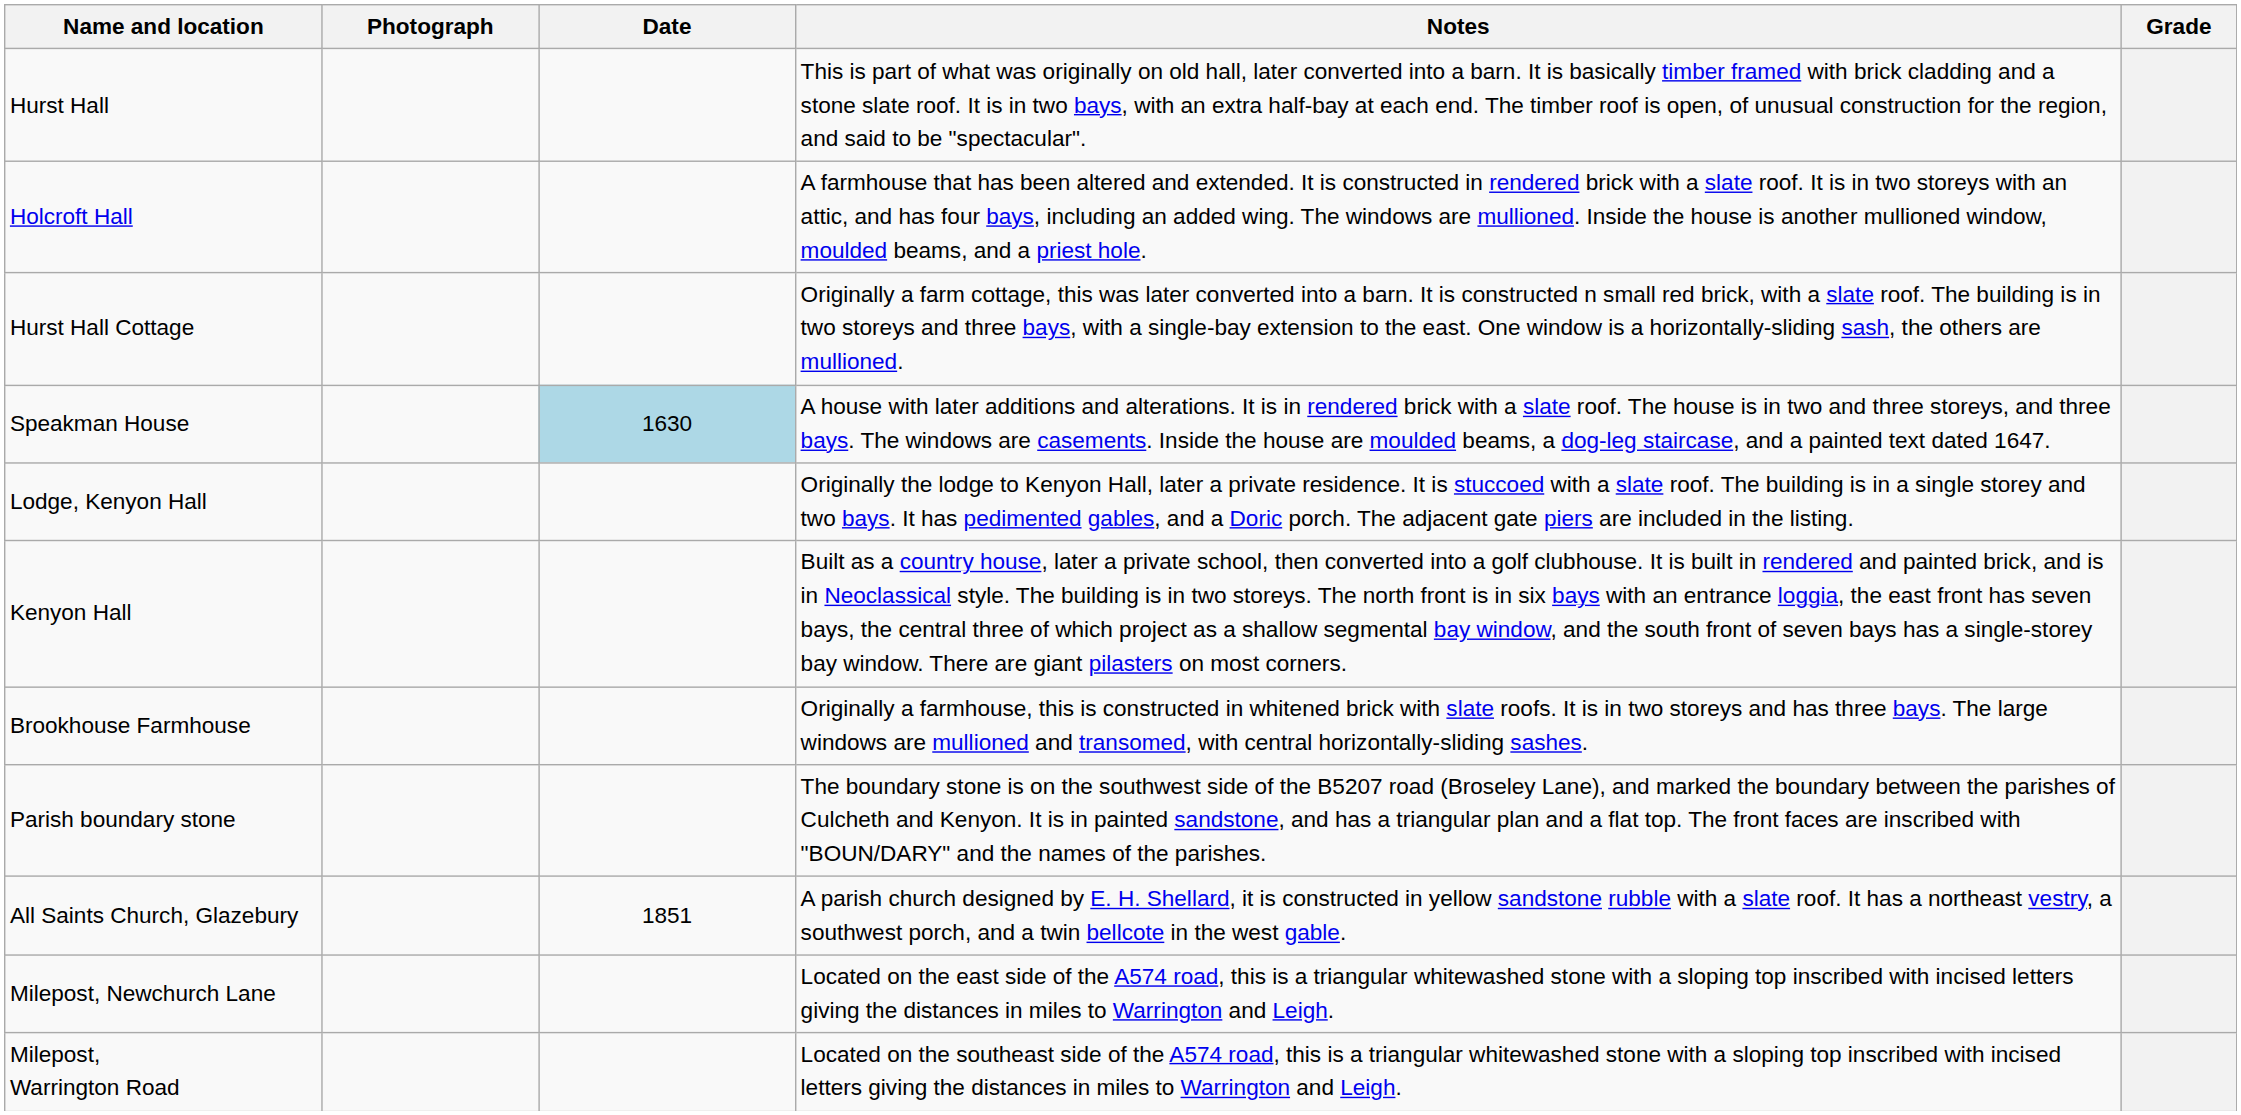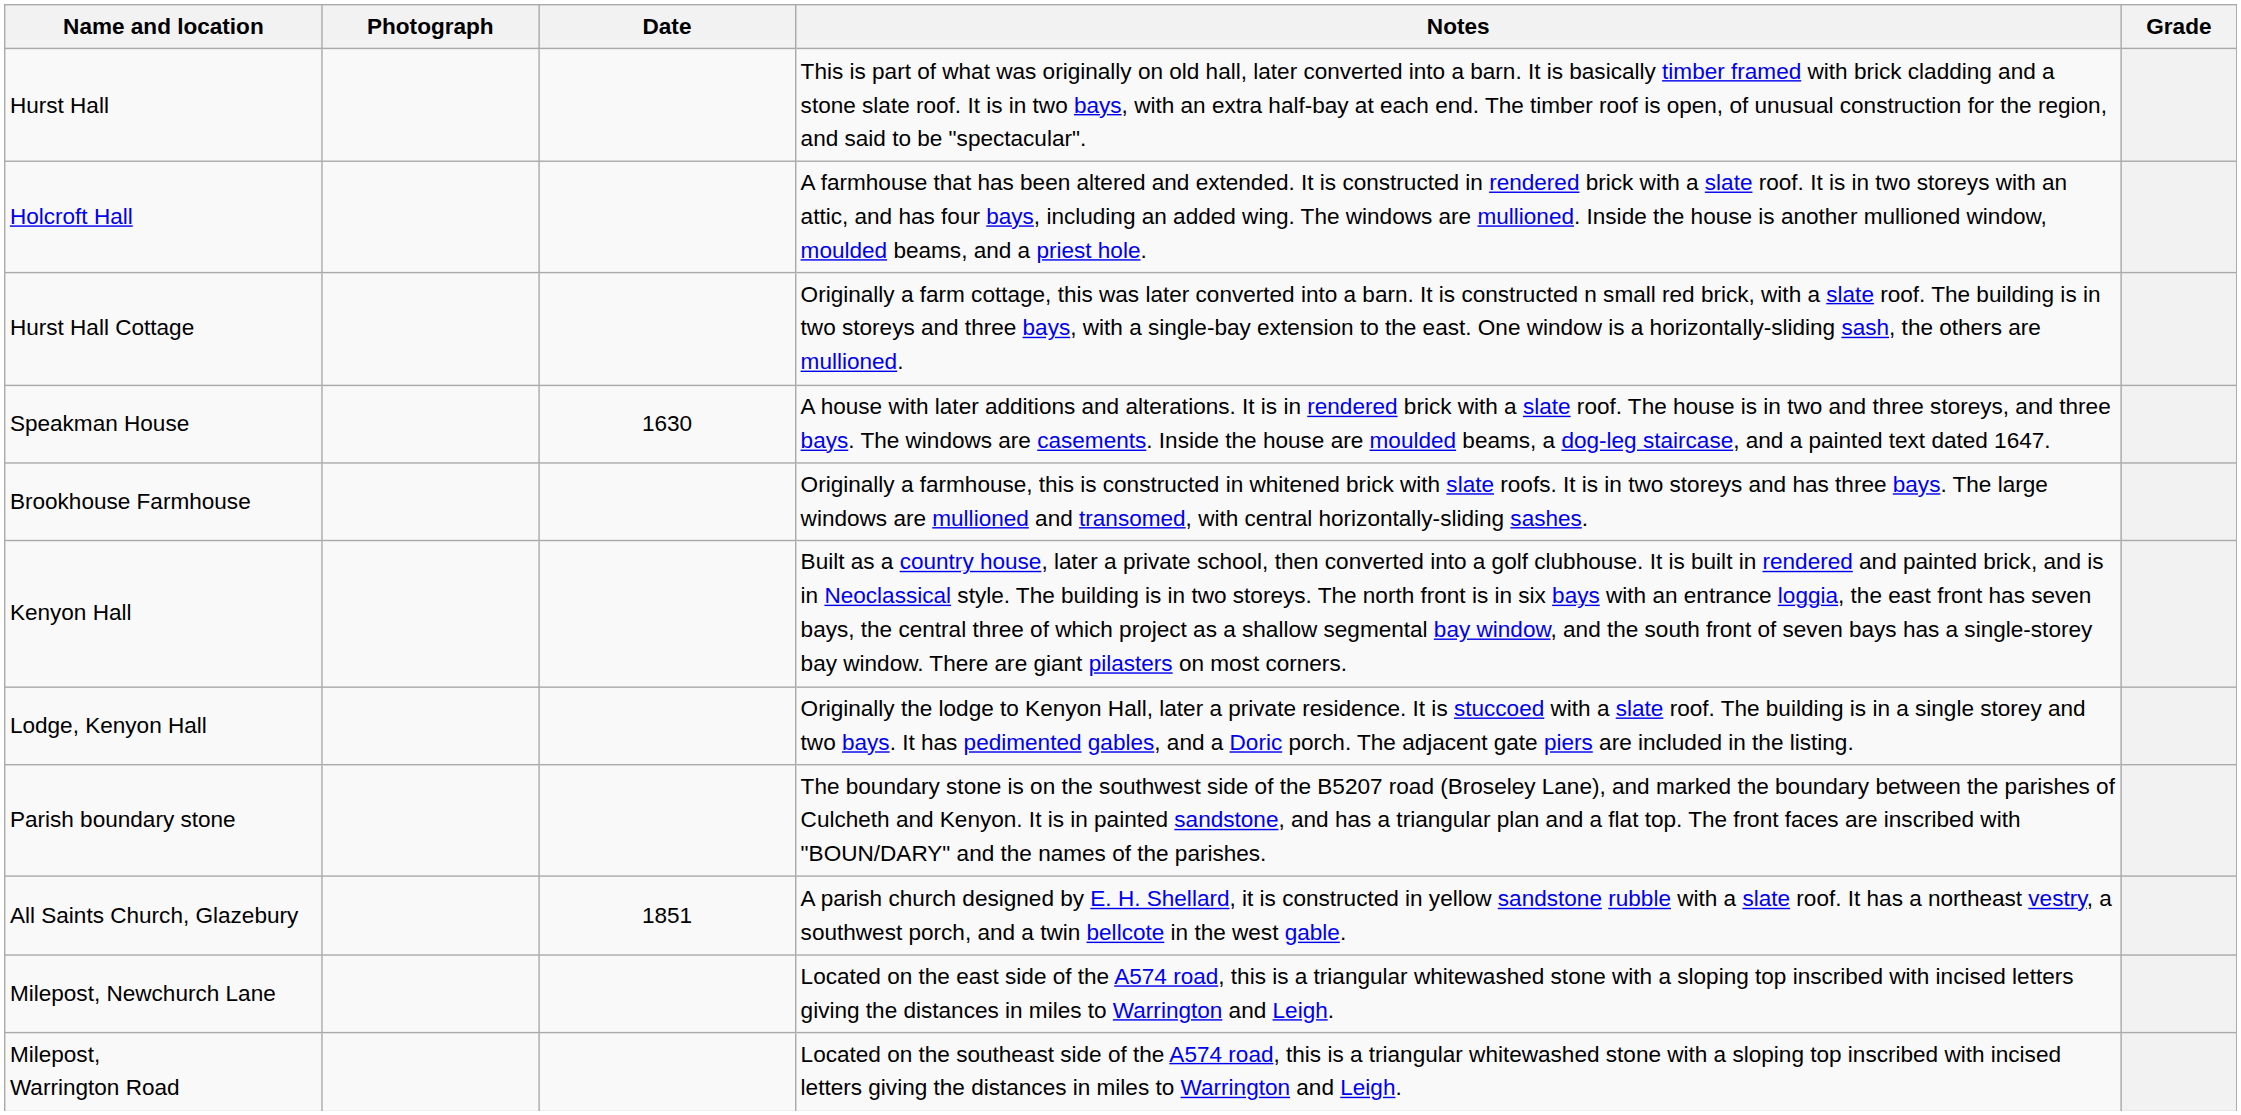 <table class="wikitable sortable plainrowheaders" style="width:100%;border:0px;text-align:left;line-height:150%;">
 <tr>
 <th scope="col"  style="width:150px">Name and location</th>
 <th scope="col"  style="width:100px" class="unsortable">Photograph</th>
 <th scope="col"  style="width:120px">Date</th>
 <th scope="col"  style="width:650px" class="unsortable">Notes</th>
 <th scope="col"  style="width:50px">Grade</th>
 </tr>
 <tr>
 <td>Hurst Hall<br><small></small></td>
 <td></td>
 <td align="center"></td>
 <td>This is part of what was originally on old hall, later converted into a barn.  It is basically <a href='#'>timber framed</a> with brick cladding and a stone slate roof.  It is in two <a href='#'>bays</a>, with an extra half-bay at each end.  The timber roof is open, of unusual construction for the region, and said to be "spectacular".</td>
 <th></th>
 </tr>
 <tr>
 <td><a href='#'>Holcroft Hall</a><br><small></small></td>
 <td></td>
 <td align="center"></td>
 <td>A farmhouse that has been altered and extended.  It is constructed in <a href='#'>rendered</a> brick with a <a href='#'>slate</a> roof.  It is in two storeys with an attic, and has four <a href='#'>bays</a>, including an added wing.  The windows are <a href='#'>mullioned</a>. Inside the house is another mullioned window, <a href='#'>moulded</a> beams, and a <a href='#'>priest hole</a>.</td>
 <th></th>
 </tr>
 <tr>
 <td>Hurst Hall Cottage<br><small></small></td>
 <td></td>
 <td align="center"></td>
 <td>Originally a farm cottage, this was later converted into a barn.  It is constructed n small red brick, with a <a href='#'>slate</a> roof.  The building is in two storeys and three <a href='#'>bays</a>, with a single-bay extension to the east.  One window is a horizontally-sliding <a href='#'>sash</a>, the others are <a href='#'>mullioned</a>.</td>
 <th></th>
 </tr>
 <tr>
 <td>Speakman House<br><small></small></td>
 <td></td>
-<td align="center" style="background: lightblue;">1630</td>
+<td align="center">1630</td>
 <td>A house with later additions and alterations.  It is in <a href='#'>rendered</a> brick with a <a href='#'>slate</a> roof.  The house is in two and three storeys, and three <a href='#'>bays</a>.  The windows are <a href='#'>casements</a>.  Inside the house are <a href='#'>moulded</a> beams, a <a href='#'>dog-leg staircase</a>, and a painted text dated 1647.</td>
 <th></th>
 </tr>
 <tr>
-<td>Lodge, Kenyon Hall<br><small></small></td>
+<td>Brookhouse Farmhouse<br><small></small></td>
 <td></td>
 <td align="center"></td>
-<td>Originally the lodge to Kenyon Hall, later a private residence.  It is <a href='#'>stuccoed</a>  with a <a href='#'>slate</a> roof.  The building is in a single storey and two <a href='#'>bays</a>. It has <a href='#'>pedimented</a> <a href='#'>gables</a>, and a <a href='#'>Doric</a> porch.  The adjacent gate <a href='#'>piers</a> are included in the listing.</td>
+<td>Originally a farmhouse, this is constructed in whitened brick with <a href='#'>slate</a> roofs.  It is in two storeys and has three <a href='#'>bays</a>.  The large windows are <a href='#'>mullioned</a> and <a href='#'>transomed</a>, with central horizontally-sliding <a href='#'>sashes</a>.</td>
 <th></th>
 </tr>
 <tr>
 <td>Kenyon Hall<br><small></small></td>
 <td></td>
 <td align="center"></td>
 <td>Built as a <a href='#'>country house</a>, later a private school, then converted into a golf clubhouse.  It is built in <a href='#'>rendered</a> and painted brick, and is in <a href='#'>Neoclassical</a> style.  The building is in two storeys.  The north front is in six <a href='#'>bays</a> with an entrance <a href='#'>loggia</a>, the east front has seven bays, the central three of which project as a shallow segmental <a href='#'>bay window</a>, and the south front of seven bays has a single-storey bay window.   There are giant <a href='#'>pilasters</a> on most corners.</td>
 <th></th>
 </tr>
 <tr>
-<td>Brookhouse Farmhouse<br><small></small></td>
+<td>Lodge, Kenyon Hall<br><small></small></td>
 <td></td>
 <td align="center"></td>
-<td>Originally a farmhouse, this is constructed in whitened brick with <a href='#'>slate</a> roofs.  It is in two storeys and has three <a href='#'>bays</a>.  The large windows are <a href='#'>mullioned</a> and <a href='#'>transomed</a>, with central horizontally-sliding <a href='#'>sashes</a>.</td>
+<td>Originally the lodge to Kenyon Hall, later a private residence.  It is <a href='#'>stuccoed</a>  with a <a href='#'>slate</a> roof.  The building is in a single storey and two <a href='#'>bays</a>. It has <a href='#'>pedimented</a> <a href='#'>gables</a>, and a <a href='#'>Doric</a> porch.  The adjacent gate <a href='#'>piers</a> are included in the listing.</td>
 <th></th>
 </tr>
 <tr>
 <td>Parish boundary stone<br><small></small></td>
 <td></td>
 <td align="center"></td>
 <td>The boundary stone is on the southwest side of the B5207 road (Broseley Lane), and marked the boundary between the parishes of Culcheth and Kenyon.  It is in painted <a href='#'>sandstone</a>, and has a triangular plan and a flat top.  The front faces are inscribed with "BOUN/DARY" and the names of the parishes.</td>
 <th></th>
 </tr>
 <tr>
 <td>All Saints Church, Glazebury<br><small></small></td>
 <td></td>
 <td align="center">1851</td>
 <td>A parish church designed by <a href='#'>E. H. Shellard</a>, it is constructed in yellow <a href='#'>sandstone</a> <a href='#'>rubble</a> with a <a href='#'>slate</a> roof.  It has a northeast <a href='#'>vestry</a>, a southwest porch, and a twin <a href='#'>bellcote</a> in the west <a href='#'>gable</a>.</td>
 <th></th>
 </tr>
 <tr>
 <td>Milepost, Newchurch Lane<br><small></small></td>
 <td></td>
 <td align="center"></td>
 <td>Located on the east side of the <a href='#'>A574 road</a>, this is a triangular whitewashed stone with a sloping top inscribed with incised letters giving the distances in miles to <a href='#'>Warrington</a> and <a href='#'>Leigh</a>.</td>
 <th></th>
 </tr>
 <tr>
 <td>Milepost,<br>Warrington Road<br><small></small></td>
 <td></td>
 <td align="center"></td>
 <td>Located on the southeast side of the <a href='#'>A574 road</a>, this is a triangular whitewashed stone with a sloping top inscribed with incised letters giving the distances in miles to <a href='#'>Warrington</a> and <a href='#'>Leigh</a>.</td>
 <th></th>
 </tr>
 <tr>
 </tr>
 </table>
